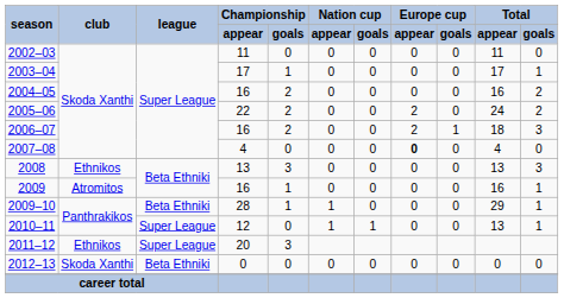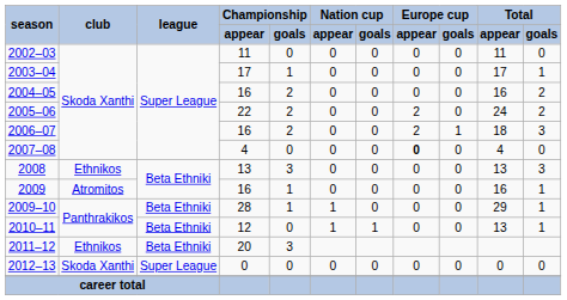 <table class="wikitable" style="text-align:center; font-size:90%">
 <tr bgcolor=#b4c8e4>
 <td rowspan=2><strong>season</strong></td>
 <td rowspan=2><strong>club</strong></td>
 <td rowspan=2><strong>league</strong></td>
 <td colspan=2><strong>Championship</strong></td>
 <td colspan=2><strong>Nation cup</strong></td>
 <td colspan=2><strong>Europe cup</strong></td>
 <td colspan=2><strong>Total</strong></td>
 </tr>
 <tr bgcolor=#b4c8e4>
 <td><strong>appear</strong></td>
 <td><strong>goals</strong></td>
 <td><strong>appear</strong></td>
 <td><strong>goals</strong></td>
 <td><strong>appear</strong></td>
 <td><strong>goals</strong></td>
 <td><strong>appear</strong></td>
 <td><strong>goals</strong></td>
 </tr>
 <tr>
 <td><a href='#'>2002–03</a></td>
 <td rowspan=6><a href='#'>Skoda Xanthi</a></td>
 <td rowspan=6><a href='#'>Super League</a></td>
 <td>11</td>
 <td>0</td>
 <td>0</td>
 <td>0</td>
 <td>0</td>
 <td>0</td>
 <td>11</td>
 <td>0</td>
 </tr>
 <tr>
 <td><a href='#'>2003–04</a></td>
 <td>17</td>
 <td>1</td>
 <td>0</td>
 <td>0</td>
 <td>0</td>
 <td>0</td>
 <td>17</td>
 <td>1</td>
 </tr>
 <tr>
 <td><a href='#'>2004–05</a></td>
 <td>16</td>
 <td>2</td>
 <td>0</td>
 <td>0</td>
 <td>0</td>
 <td>0</td>
 <td>16</td>
 <td>2</td>
 </tr>
 <tr>
 <td><a href='#'>2005–06</a></td>
 <td>22</td>
 <td>2</td>
 <td>0</td>
 <td>0</td>
 <td>2</td>
 <td>0</td>
 <td>24</td>
 <td>2</td>
 </tr>
 <tr>
 <td><a href='#'>2006–07</a></td>
 <td>16</td>
 <td>2</td>
 <td>0</td>
 <td>0</td>
 <td>2</td>
 <td>1</td>
 <td>18</td>
 <td>3</td>
 </tr>
 <tr>
 <td><a href='#'>2007–08</a></td>
 <td>4</td>
 <td>0</td>
 <td>0</td>
 <td>0</td>
 <td><strong>0</strong></td>
 <td>0</td>
 <td>4</td>
 <td>0</td>
 </tr>
 <tr>
 <td><a href='#'>2008</a></td>
 <td rowspan=1><a href='#'>Ethnikos</a></td>
 <td rowspan=2><a href='#'>Beta Ethniki</a></td>
 <td>13</td>
 <td>3</td>
 <td>0</td>
 <td>0</td>
 <td>0</td>
 <td>0</td>
 <td>13</td>
 <td>3</td>
 </tr>
 <tr>
 <td><a href='#'>2009</a></td>
 <td rowspan=1><a href='#'>Atromitos</a></td>
 <td>16</td>
 <td>1</td>
 <td>0</td>
 <td>0</td>
 <td>0</td>
 <td>0</td>
 <td>16</td>
 <td>1</td>
 </tr>
 <tr>
 <td><a href='#'>2009–10</a></td>
 <td rowspan=2><a href='#'>Panthrakikos</a></td>
 <td rowspan=1><a href='#'>Beta Ethniki</a></td>
 <td>28</td>
 <td>1</td>
 <td>1</td>
 <td>0</td>
 <td>0</td>
 <td>0</td>
 <td>29</td>
 <td>1</td>
 </tr>
 <tr>
 <td><a href='#'>2010–11</a></td>
-<td><a href='#'>Super League</a></td>
+<td rowspan=1><a href='#'>Beta Ethniki</a></td>
 <td>12</td>
 <td>0</td>
 <td>1</td>
 <td>1</td>
 <td>0</td>
 <td>0</td>
 <td>13</td>
 <td>1</td>
 </tr>
 <tr>
 <td><a href='#'>2011–12</a></td>
 <td rowspan=1><a href='#'>Ethnikos</a></td>
-<td><a href='#'>Super League</a></td>
+<td rowspan=1><a href='#'>Beta Ethniki</a></td>
 <td>20</td>
 <td>3</td>
 <td></td>
 <td></td>
 <td></td>
 <td></td>
 <td></td>
 <td></td>
 </tr>
 <tr>
 <td><a href='#'>2012–13</a></td>
 <td><a href='#'>Skoda Xanthi</a></td>
-<td rowspan=1><a href='#'>Beta Ethniki</a></td>
+<td><a href='#'>Super League</a></td>
 <td>0</td>
 <td>0</td>
 <td>0</td>
 <td>0</td>
 <td>0</td>
 <td>0</td>
 <td>0</td>
 <td>0</td>
 </tr>
 <tr>
 </tr>
 <tr bgcolor=#b4c8e4>
 <td colspan=3><strong>career total</strong></td>
 <td></td>
 <td></td>
 <td></td>
 <td></td>
 <td></td>
 <td></td>
 <td><strong> </strong></td>
 <td><strong> </strong></td>
 </tr>
 </table>
